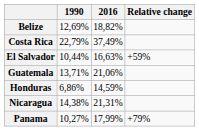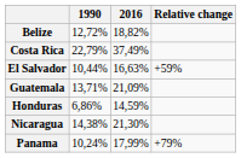 <table class="wikitable">
 <tr>
 <th></th>
 <th>1990</th>
 <th>2016</th>
 <th>Relative change</th>
 </tr>
 <tr>
 <th>Belize</th>
-<td>12,69%</td>
+<td>12,72%</td>
 <td>18,82%</td>
 <td></td>
 </tr>
 <tr>
 <th><strong>Costa Rica</strong></th>
 <td>22,79%</td>
 <td>37,49%</td>
 <td></td>
 </tr>
 <tr>
 <th><strong>El Salvador</strong></th>
 <td>10,44%</td>
 <td>16,63%</td>
 <td>+59%</td>
 </tr>
 <tr>
 <th><strong>Guatemala</strong></th>
 <td>13,71%</td>
-<td>21,06%</td>
+<td>21,09%</td>
 <td></td>
 </tr>
 <tr>
 <th><strong>Honduras</strong></th>
 <td>6,86%</td>
 <td>14,59%</td>
 <td></td>
 </tr>
 <tr>
 <th><strong>Nicaragua</strong></th>
 <td>14,38%</td>
-<td>21,31%</td>
+<td>21,30%</td>
 <td></td>
 </tr>
 <tr>
 <th><strong>Panama</strong></th>
-<td>10,27%</td>
+<td>10,24%</td>
 <td>17,99%</td>
 <td>+79%</td>
 </tr>
 </table>
